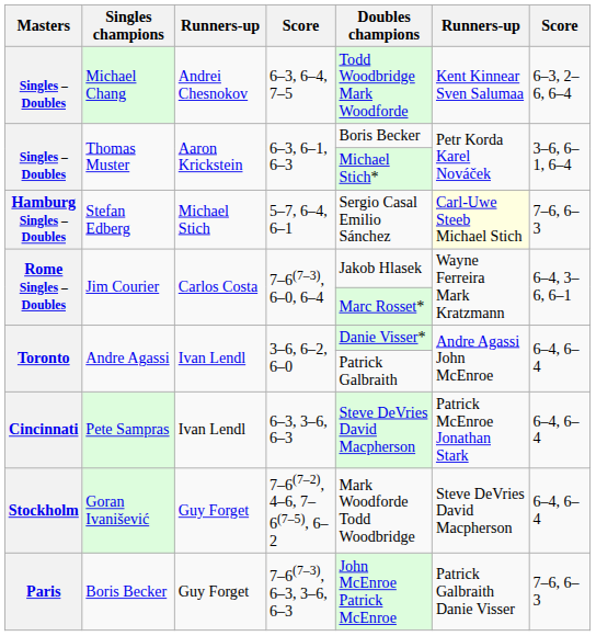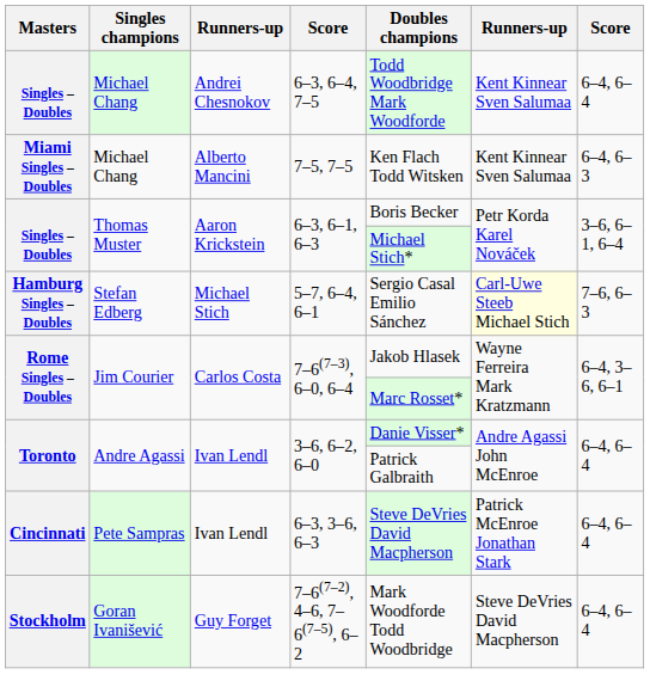 <table class="wikitable plainrowheaders">
 <tr>
 <th scope="col">Masters</th>
 <th scope="col" style="width:11em">Singles champions</th>
 <th scope="col" style="width:11em">Runners-up</th>
 <th scope="col" style="width:14em">Score</th>
 <th scope="col" style="width:11em">Doubles champions</th>
 <th scope="col" style="width:11em">Runners-up</th>
 <th scope="col" style="width:10em">Score</th>
 </tr>
 <tr>
 <th scope="row"><br><small><a href='#'>Singles</a> – <a href='#'>Doubles</a></small></th>
 <td style="background-color: #ddfddd"> <a href='#'>Michael Chang</a></td>
 <td> <a href='#'>Andrei Chesnokov</a></td>
 <td>6–3, 6–4, 7–5</td>
 <td style="background-color: #ddfddd"> <a href='#'>Todd Woodbridge</a> <br>  <a href='#'>Mark Woodforde</a></td>
 <td> <a href='#'>Kent Kinnear</a> <br>  <a href='#'>Sven Salumaa</a></td>
-<td>6–3, 2–6, 6–4</td>
+<td>6–4, 6–4</td>
+</tr>
+<tr>
+<th scope="row"><a href='#'><strong>Miami</strong></a><br><small><a href='#'>Singles</a> – <a href='#'>Doubles</a></small></th>
+<td> Michael Chang</td>
+<td> <a href='#'>Alberto Mancini</a></td>
+<td>7–5, 7–5</td>
+<td> Ken Flach <br>  Todd Witsken</td>
+<td> Kent Kinnear <br>  Sven Salumaa</td>
+<td>6–4, 6–3</td>
 </tr>
 <tr>
 <th rowspan="2" scope="row"><br><small><a href='#'>Singles</a> – <a href='#'>Doubles</a></small></th>
 <td rowspan="2"> <a href='#'>Thomas Muster</a></td>
 <td rowspan="2"> <a href='#'>Aaron Krickstein</a></td>
 <td rowspan="2">6–3, 6–1, 6–3</td>
 <td> Boris Becker</td>
 <td rowspan="2"> Petr Korda <br>  <a href='#'>Karel Nováček</a></td>
 <td rowspan="2">3–6, 6–1, 6–4</td>
 </tr>
 <tr>
 <td style="background-color: #ddfddd"> <a href='#'>Michael Stich</a>*</td>
 </tr>
 <tr>
 <th scope="row"><a href='#'><strong>Hamburg</strong></a><br><small><a href='#'>Singles</a> – <a href='#'>Doubles</a></small></th>
 <td> <a href='#'>Stefan Edberg</a></td>
 <td> <a href='#'>Michael Stich</a></td>
 <td>5–7, 6–4, 6–1</td>
 <td> Sergio Casal <br>  Emilio Sánchez</td>
 <td style="background: lightyellow;"> <a href='#'>Carl-Uwe Steeb</a> <br>  Michael Stich</td>
 <td>7–6, 6–3</td>
 </tr>
 <tr>
 <th rowspan="2" scope="row"><a href='#'><strong>Rome</strong></a><br><small><a href='#'>Singles</a> – <a href='#'>Doubles</a></small></th>
 <td rowspan="2"> <a href='#'>Jim Courier</a></td>
 <td rowspan="2"> <a href='#'>Carlos Costa</a></td>
 <td rowspan="2">7–6<sup>(7–3)</sup>, 6–0, 6–4</td>
 <td> Jakob Hlasek</td>
 <td rowspan="2"> Wayne Ferreira <br>  Mark Kratzmann</td>
 <td rowspan="2">6–4, 3–6, 6–1</td>
 </tr>
 <tr>
 <td style="background-color: #ddfddd"> <a href='#'>Marc Rosset</a>*</td>
 </tr>
 <tr>
 <th rowspan="2" scope="row"><a href='#'><strong>Toronto</strong></a><br></th>
 <td rowspan="2"> <a href='#'>Andre Agassi</a></td>
 <td rowspan="2"> <a href='#'>Ivan Lendl</a></td>
 <td rowspan="2">3–6, 6–2, 6–0</td>
 <td style="background-color: #ddfddd"> <a href='#'>Danie Visser</a>*</td>
 <td rowspan="2"> <a href='#'>Andre Agassi</a> <br>  John McEnroe</td>
 <td rowspan="2">6–4, 6–4</td>
 </tr>
 <tr>
 <td> Patrick Galbraith</td>
 </tr>
 <tr>
 <th scope="row"><a href='#'><strong>Cincinnati</strong></a><br></th>
 <td style="background-color: #ddfddd"> <a href='#'>Pete Sampras</a></td>
 <td> Ivan Lendl</td>
 <td>6–3, 3–6, 6–3</td>
 <td style="background-color: #ddfddd"> <a href='#'>Steve DeVries</a> <br>  <a href='#'>David Macpherson</a></td>
 <td> Patrick McEnroe <br>  <a href='#'>Jonathan Stark</a></td>
 <td>6–4, 6–4</td>
 </tr>
 <tr>
 <th scope="row"><a href='#'><strong>Stockholm</strong></a><br></th>
 <td style="background-color: #ddfddd"> <a href='#'>Goran Ivanišević</a></td>
 <td> <a href='#'>Guy Forget</a></td>
 <td>7–6<sup>(7–2)</sup>, 4–6, 7–6<sup>(7–5)</sup>, 6–2</td>
 <td> Mark Woodforde <br>  Todd Woodbridge</td>
 <td> Steve DeVries <br>  David Macpherson</td>
 <td>6–4, 6–4</td>
 </tr>
-<tr>
-<th scope="row"><a href='#'><strong>Paris</strong></a><br></th>
-<td> <a href='#'>Boris Becker</a></td>
-<td> Guy Forget</td>
-<td>7–6<sup>(7–3)</sup>, 6–3, 3–6, 6–3</td>
-<td style="background-color: #ddfddd"> <a href='#'>John McEnroe</a> <br>  <a href='#'>Patrick McEnroe</a></td>
-<td> Patrick Galbraith <br>  Danie Visser</td>
-<td>7–6, 6–3</td>
-</tr>
 </table>
